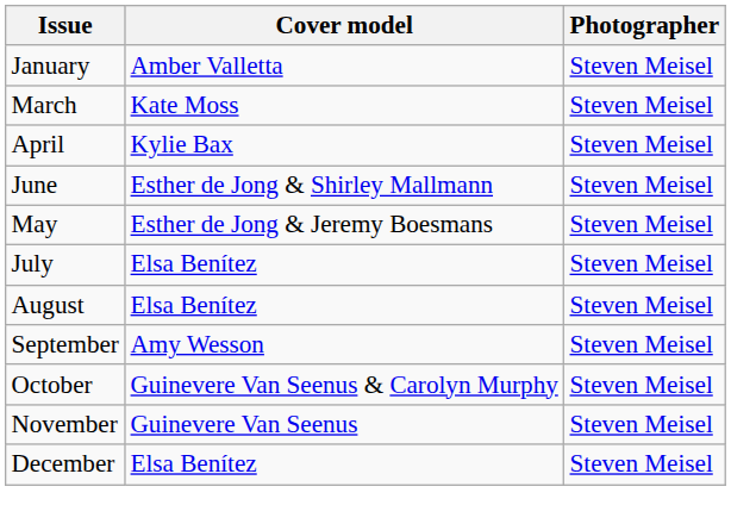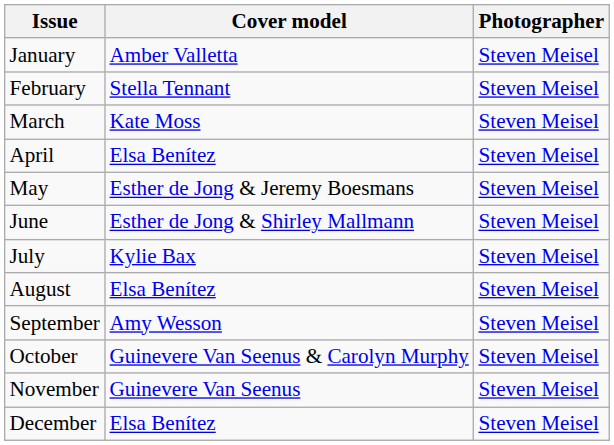 <table class="sortable wikitable">
 <tr>
 <th>Issue</th>
 <th>Cover model</th>
 <th>Photographer</th>
 </tr>
 <tr>
 <td>January</td>
 <td><a href='#'>Amber Valletta</a></td>
 <td><a href='#'>Steven Meisel</a></td>
 </tr>
 <tr>
+<td>February</td>
+<td><a href='#'>Stella Tennant</a></td>
+<td><a href='#'>Steven Meisel</a></td>
+</tr>
+<tr>
 <td>March</td>
 <td><a href='#'>Kate Moss</a></td>
 <td><a href='#'>Steven Meisel</a></td>
 </tr>
 <tr>
 <td>April</td>
-<td><a href='#'>Kylie Bax</a></td>
+<td><a href='#'>Elsa Benítez</a></td>
+<td><a href='#'>Steven Meisel</a></td>
+</tr>
+<tr>
+<td>May</td>
+<td><a href='#'>Esther de Jong</a> & Jeremy Boesmans</td>
 <td><a href='#'>Steven Meisel</a></td>
 </tr>
 <tr>
 <td>June</td>
 <td><a href='#'>Esther de Jong</a> & <a href='#'>Shirley Mallmann</a></td>
 <td><a href='#'>Steven Meisel</a></td>
 </tr>
 <tr>
-<td>May</td>
-<td><a href='#'>Esther de Jong</a> & Jeremy Boesmans</td>
-<td><a href='#'>Steven Meisel</a></td>
-</tr>
-<tr>
 <td>July</td>
-<td><a href='#'>Elsa Benítez</a></td>
+<td><a href='#'>Kylie Bax</a></td>
 <td><a href='#'>Steven Meisel</a></td>
 </tr>
 <tr>
 <td>August</td>
 <td><a href='#'>Elsa Benítez</a></td>
 <td><a href='#'>Steven Meisel</a></td>
 </tr>
 <tr>
 <td>September</td>
 <td><a href='#'>Amy Wesson</a></td>
 <td><a href='#'>Steven Meisel</a></td>
 </tr>
 <tr>
 <td>October</td>
 <td><a href='#'>Guinevere Van Seenus</a> & <a href='#'>Carolyn Murphy</a></td>
 <td><a href='#'>Steven Meisel</a></td>
 </tr>
 <tr>
 <td>November</td>
 <td><a href='#'>Guinevere Van Seenus</a></td>
 <td><a href='#'>Steven Meisel</a></td>
 </tr>
 <tr>
 <td>December</td>
 <td><a href='#'>Elsa Benítez</a></td>
 <td><a href='#'>Steven Meisel</a></td>
 </tr>
 </table>
